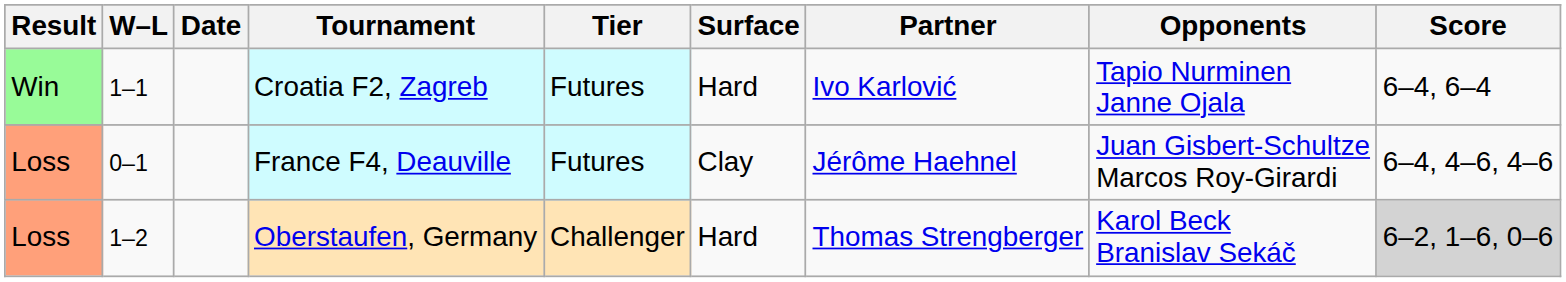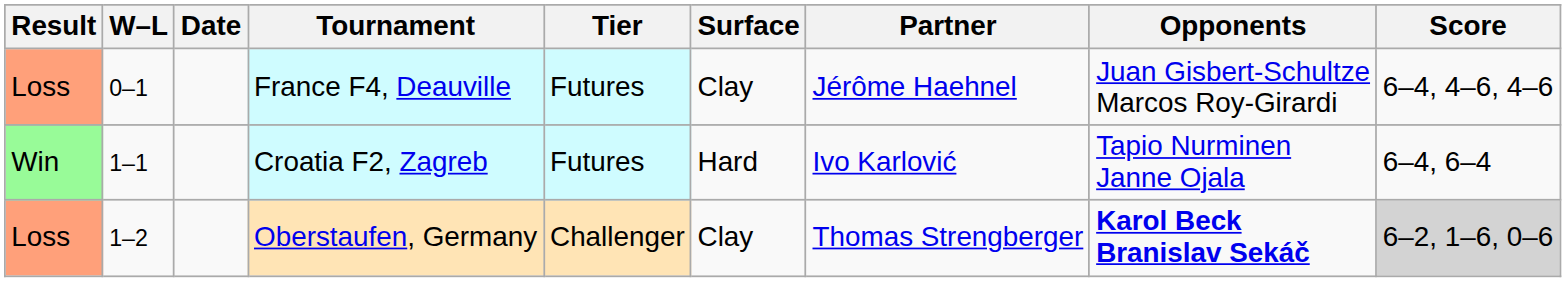 <table class="sortable wikitable">
 <tr>
 <th>Result</th>
 <th class="unsortable">W–L</th>
 <th>Date</th>
 <th>Tournament</th>
 <th>Tier</th>
 <th>Surface</th>
 <th>Partner</th>
 <th>Opponents</th>
 <th class="unsortable">Score</th>
+</tr>
+<tr>
+<td style="background:#ffa07a;">Loss</td>
+<td><small>0–1</small></td>
+<td></td>
+<td style="background:#cffcff;">France F4, <a href='#'>Deauville</a></td>
+<td style="background:#cffcff;">Futures</td>
+<td>Clay</td>
+<td> <a href='#'>Jérôme Haehnel</a></td>
+<td> <a href='#'>Juan Gisbert-Schultze</a> <br>  Marcos Roy-Girardi</td>
+<td>6–4, 4–6, 4–6</td>
 </tr>
 <tr>
 <td style="background:#98fb98;">Win</td>
 <td><small>1–1</small></td>
 <td></td>
 <td style="background:#cffcff;">Croatia F2, <a href='#'>Zagreb</a></td>
 <td style="background:#cffcff;">Futures</td>
 <td>Hard</td>
 <td> <a href='#'>Ivo Karlović</a></td>
 <td> <a href='#'>Tapio Nurminen</a> <br>  <a href='#'>Janne Ojala</a></td>
 <td>6–4, 6–4</td>
 </tr>
 <tr>
 <td style="background:#ffa07a;">Loss</td>
-<td><small>0–1</small></td>
-<td></td>
-<td style="background:#cffcff;">France F4, <a href='#'>Deauville</a></td>
-<td style="background:#cffcff;">Futures</td>
-<td>Clay</td>
-<td> <a href='#'>Jérôme Haehnel</a></td>
-<td> <a href='#'>Juan Gisbert-Schultze</a> <br>  Marcos Roy-Girardi</td>
-<td>6–4, 4–6, 4–6</td>
-</tr>
-<tr>
-<td style="background:#ffa07a;">Loss</td>
 <td><small>1–2</small></td>
 <td></td>
 <td style="background:moccasin;"><a href='#'>Oberstaufen</a>, Germany</td>
 <td style="background:moccasin;">Challenger</td>
-<td>Hard</td>
+<td>Clay</td>
 <td> <a href='#'>Thomas Strengberger</a></td>
-<td> <a href='#'>Karol Beck</a> <br>  <a href='#'>Branislav Sekáč</a></td>
+<td><strong> <a href='#'>Karol Beck</a> <br>  <a href='#'>Branislav Sekáč</a></strong></td>
 <td style="background: lightgrey;">6–2, 1–6, 0–6</td>
 </tr>
 </table>
